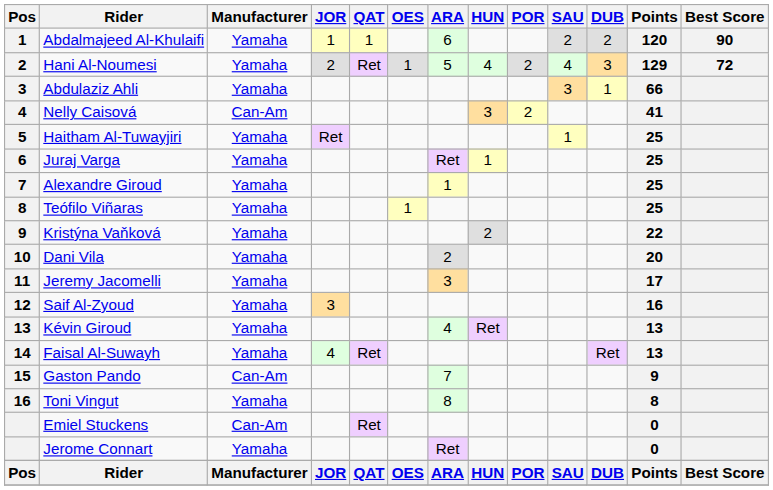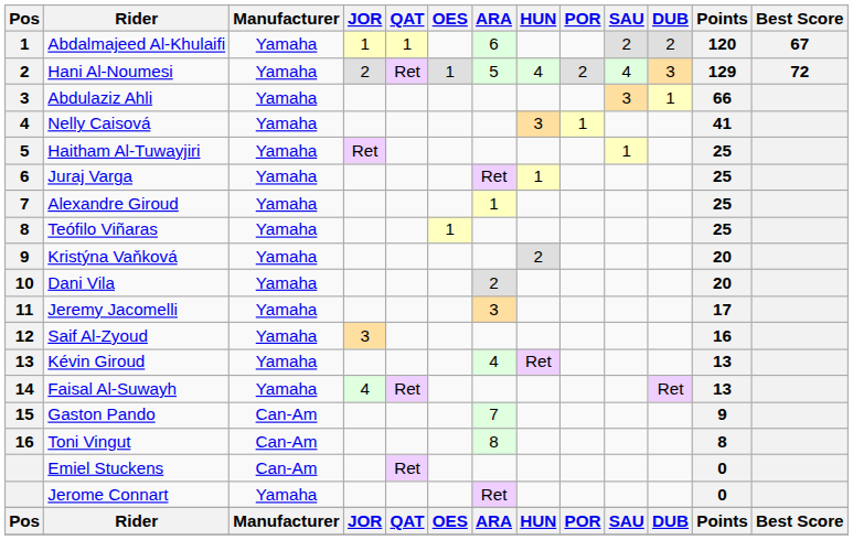 <table class="wikitable" style="font-size: 85%; text-align: center;">
 <tr valign="top">
 <th valign="middle">Pos</th>
 <th valign="middle">Rider</th>
 <th valign="middle">Manufacturer</th>
 <th><a href='#'>JOR</a><br></th>
 <th><a href='#'>QAT</a><br></th>
 <th><a href='#'>OES</a><br></th>
 <th><a href='#'>ARA</a><br></th>
 <th><a href='#'>HUN</a><br></th>
 <th><a href='#'>POR</a><br></th>
 <th><a href='#'>SAU</a><br></th>
 <th><a href='#'>DUB</a><br></th>
 <th valign="middle">Points</th>
 <th valign="middle">Best Score</th>
 </tr>
 <tr>
 <th>1</th>
 <td align=left> <a href='#'>Abdalmajeed Al-Khulaifi</a></td>
 <td><a href='#'>Yamaha</a></td>
 <td style="background:#ffffbf;">1</td>
 <td style="background:#ffffbf;">1</td>
 <td></td>
 <td style="background:#dfffdf;">6</td>
 <td></td>
 <td></td>
 <td style="background:#dfdfdf;">2</td>
 <td style="background:#dfdfdf;">2</td>
 <th>120</th>
-<th>90</th>
+<th>67</th>
 </tr>
 <tr>
 <th>2</th>
 <td align=left> <a href='#'>Hani Al-Noumesi</a></td>
 <td><a href='#'>Yamaha</a></td>
 <td style="background:#dfdfdf;">2</td>
 <td style="background:#efcfff;">Ret</td>
 <td style="background:#dfdfdf;">1</td>
 <td style="background:#dfffdf;">5</td>
 <td style="background:#dfffdf;">4</td>
 <td style="background:#dfdfdf;">2</td>
 <td style="background:#dfffdf;">4</td>
 <td style="background:#ffdf9f;">3</td>
 <th>129</th>
 <th>72</th>
 </tr>
 <tr>
 <th>3</th>
 <td align=left> <a href='#'>Abdulaziz Ahli</a></td>
 <td><a href='#'>Yamaha</a></td>
 <td></td>
 <td></td>
 <td></td>
 <td></td>
 <td></td>
 <td></td>
 <td style="background:#ffdf9f;">3</td>
 <td style="background:#ffffbf;">1</td>
 <th>66</th>
 <th></th>
 </tr>
 <tr>
 <th>4</th>
 <td align=left> <a href='#'>Nelly Caisová</a></td>
-<td><a href='#'>Can-Am</a></td>
+<td><a href='#'>Yamaha</a></td>
 <td></td>
 <td></td>
 <td></td>
 <td></td>
 <td style="background:#ffdf9f;">3</td>
-<td style="background:#ffffbf;">2</td>
+<td style="background:#ffffbf;">1</td>
 <td></td>
 <td></td>
 <th>41</th>
 <th></th>
 </tr>
 <tr>
 <th>5</th>
 <td align=left> <a href='#'>Haitham Al-Tuwayjiri</a></td>
 <td><a href='#'>Yamaha</a></td>
 <td style="background:#efcfff;">Ret</td>
 <td></td>
 <td></td>
 <td></td>
 <td></td>
 <td></td>
 <td style="background:#ffffbf;">1</td>
 <td></td>
 <th>25</th>
 <th></th>
 </tr>
 <tr>
 <th>6</th>
 <td align=left> <a href='#'>Juraj Varga</a></td>
 <td><a href='#'>Yamaha</a></td>
 <td></td>
 <td></td>
 <td></td>
 <td style="background:#efcfff;">Ret</td>
 <td style="background:#ffffbf;">1</td>
 <td></td>
 <td></td>
 <td></td>
 <th>25</th>
 <th></th>
 </tr>
 <tr>
 <th>7</th>
 <td align=left> <a href='#'>Alexandre Giroud</a></td>
 <td><a href='#'>Yamaha</a></td>
 <td></td>
 <td></td>
 <td></td>
 <td style="background:#ffffbf;">1</td>
 <td></td>
 <td></td>
 <td></td>
 <td></td>
 <th>25</th>
 <th></th>
 </tr>
 <tr>
 <th>8</th>
 <td align=left> <a href='#'>Teófilo Viñaras</a></td>
 <td><a href='#'>Yamaha</a></td>
 <td></td>
 <td></td>
 <td style="background:#ffffbf;">1</td>
 <td></td>
 <td></td>
 <td></td>
 <td></td>
 <td></td>
 <th>25</th>
 <th></th>
 </tr>
 <tr>
 <th>9</th>
 <td align=left> <a href='#'>Kristýna Vaňková</a></td>
 <td><a href='#'>Yamaha</a></td>
 <td></td>
 <td></td>
 <td></td>
 <td></td>
 <td style="background:#dfdfdf;">2</td>
 <td></td>
 <td></td>
 <td></td>
-<th>22</th>
+<th>20</th>
 <th></th>
 </tr>
 <tr>
 <th>10</th>
 <td align=left> <a href='#'>Dani Vila</a></td>
 <td><a href='#'>Yamaha</a></td>
 <td></td>
 <td></td>
 <td></td>
 <td style="background:#dfdfdf;">2</td>
 <td></td>
 <td></td>
 <td></td>
 <td></td>
 <th>20</th>
 <th></th>
 </tr>
 <tr>
 <th>11</th>
 <td align=left> <a href='#'>Jeremy Jacomelli</a></td>
 <td><a href='#'>Yamaha</a></td>
 <td></td>
 <td></td>
 <td></td>
 <td style="background:#ffdf9f;">3</td>
 <td></td>
 <td></td>
 <td></td>
 <td></td>
 <th>17</th>
 <th></th>
 </tr>
 <tr>
 <th>12</th>
 <td align=left> <a href='#'>Saif Al-Zyoud</a></td>
 <td><a href='#'>Yamaha</a></td>
 <td style="background:#ffdf9f;">3</td>
 <td></td>
 <td></td>
 <td></td>
 <td></td>
 <td></td>
 <td></td>
 <td></td>
 <th>16</th>
 <th></th>
 </tr>
 <tr>
 <th>13</th>
 <td align=left> <a href='#'>Kévin Giroud</a></td>
 <td><a href='#'>Yamaha</a></td>
 <td></td>
 <td></td>
 <td></td>
 <td style="background:#dfffdf;">4</td>
 <td style="background:#efcfff;">Ret</td>
 <td></td>
 <td></td>
 <td></td>
 <th>13</th>
 <th></th>
 </tr>
 <tr>
 <th>14</th>
 <td align=left> <a href='#'>Faisal Al-Suwayh</a></td>
 <td><a href='#'>Yamaha</a></td>
 <td style="background:#dfffdf;">4</td>
 <td style="background:#efcfff;">Ret</td>
 <td></td>
 <td></td>
 <td></td>
 <td></td>
 <td></td>
 <td style="background:#efcfff;">Ret</td>
 <th>13</th>
 <th></th>
 </tr>
 <tr>
 <th>15</th>
 <td align=left> <a href='#'>Gaston Pando</a></td>
 <td><a href='#'>Can-Am</a></td>
 <td></td>
 <td></td>
 <td></td>
 <td style="background:#dfffdf;">7</td>
 <td></td>
 <td></td>
 <td></td>
 <td></td>
 <th>9</th>
 <th></th>
 </tr>
 <tr>
 <th>16</th>
 <td align=left> <a href='#'>Toni Vingut</a></td>
-<td><a href='#'>Yamaha</a></td>
+<td><a href='#'>Can-Am</a></td>
 <td></td>
 <td></td>
 <td></td>
 <td style="background:#dfffdf;">8</td>
 <td></td>
 <td></td>
 <td></td>
 <td></td>
 <th>8</th>
 <th></th>
 </tr>
 <tr>
 <th></th>
 <td align=left> <a href='#'>Emiel Stuckens</a></td>
 <td><a href='#'>Can-Am</a></td>
 <td></td>
 <td style="background:#efcfff;">Ret</td>
 <td></td>
 <td></td>
 <td></td>
 <td></td>
 <td></td>
 <td></td>
 <th>0</th>
 <th></th>
 </tr>
 <tr>
 <th></th>
 <td align=left> <a href='#'>Jerome Connart</a></td>
 <td><a href='#'>Yamaha</a></td>
 <td></td>
 <td></td>
 <td></td>
 <td style="background:#efcfff;">Ret</td>
 <td></td>
 <td></td>
 <td></td>
 <td></td>
 <th>0</th>
 <th></th>
 </tr>
 <tr>
 </tr>
 <tr valign="top">
 <th valign="middle">Pos</th>
 <th valign="middle">Rider</th>
 <th valign="middle">Manufacturer</th>
 <th><a href='#'>JOR</a><br></th>
 <th><a href='#'>QAT</a><br></th>
 <th><a href='#'>OES</a><br></th>
 <th><a href='#'>ARA</a><br></th>
 <th><a href='#'>HUN</a><br></th>
 <th><a href='#'>POR</a><br></th>
 <th><a href='#'>SAU</a><br></th>
 <th><a href='#'>DUB</a><br></th>
 <th valign="middle">Points</th>
 <th valign="middle">Best Score</th>
 </tr>
 <tr>
 </tr>
 </table>
